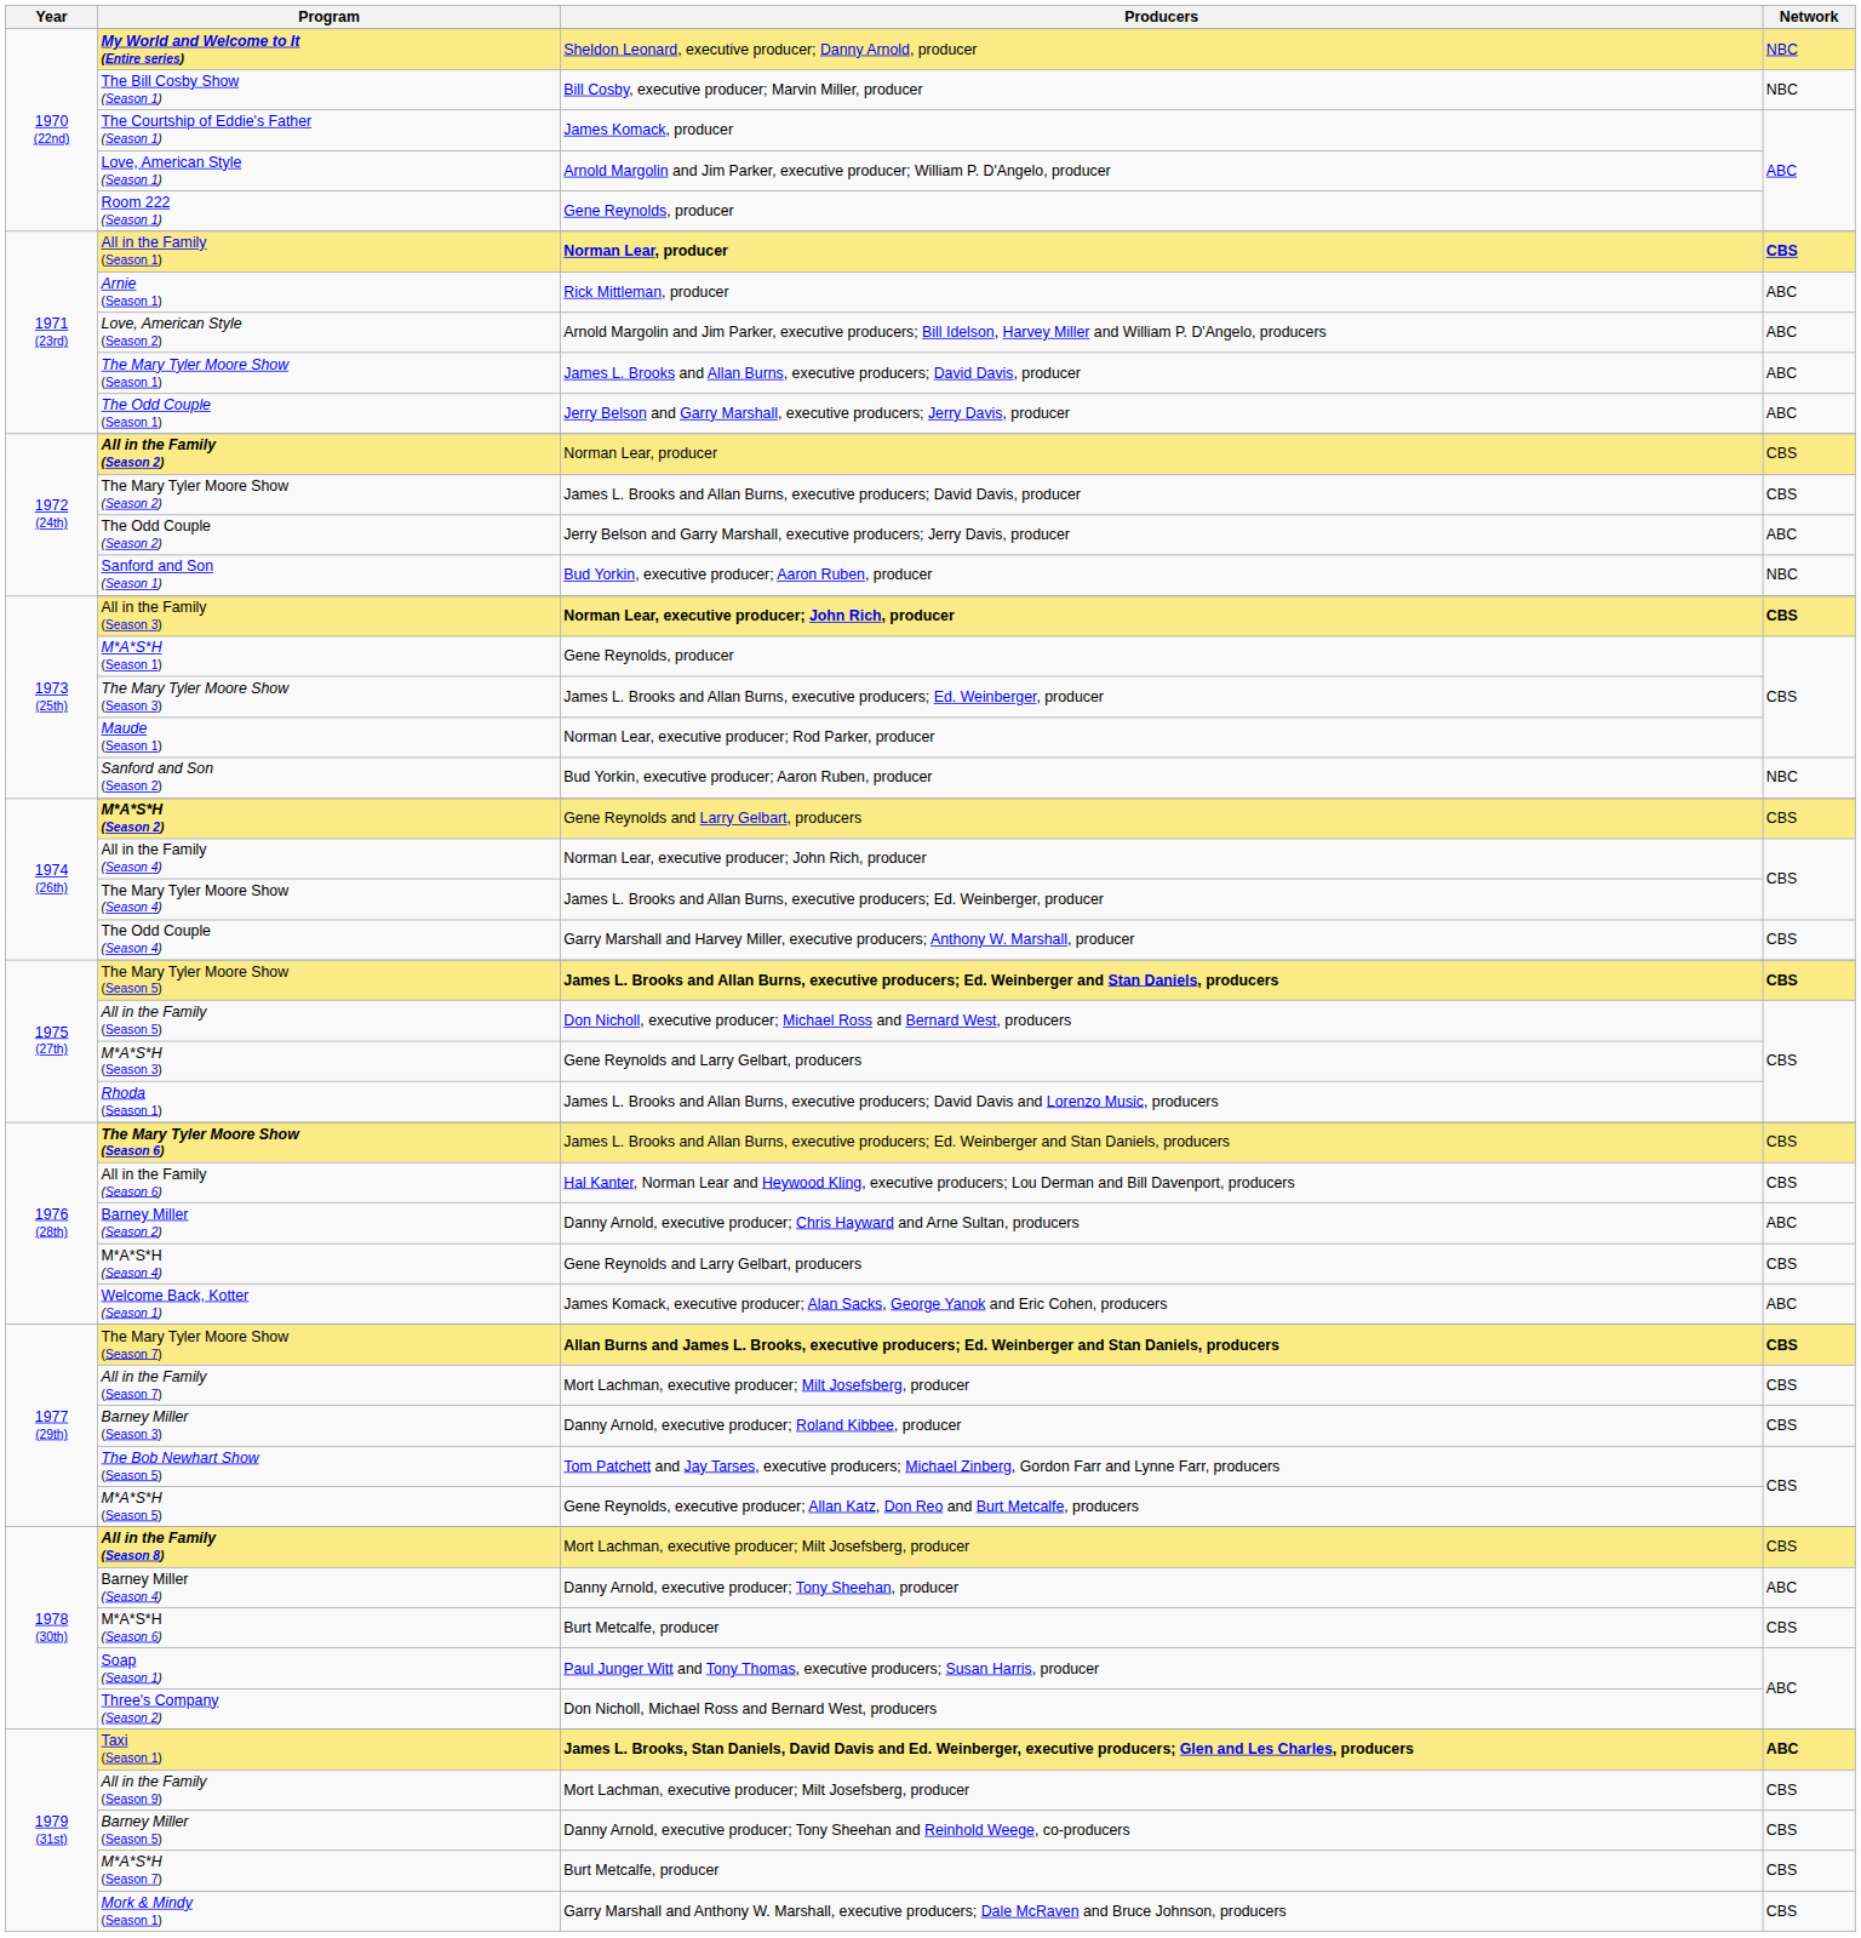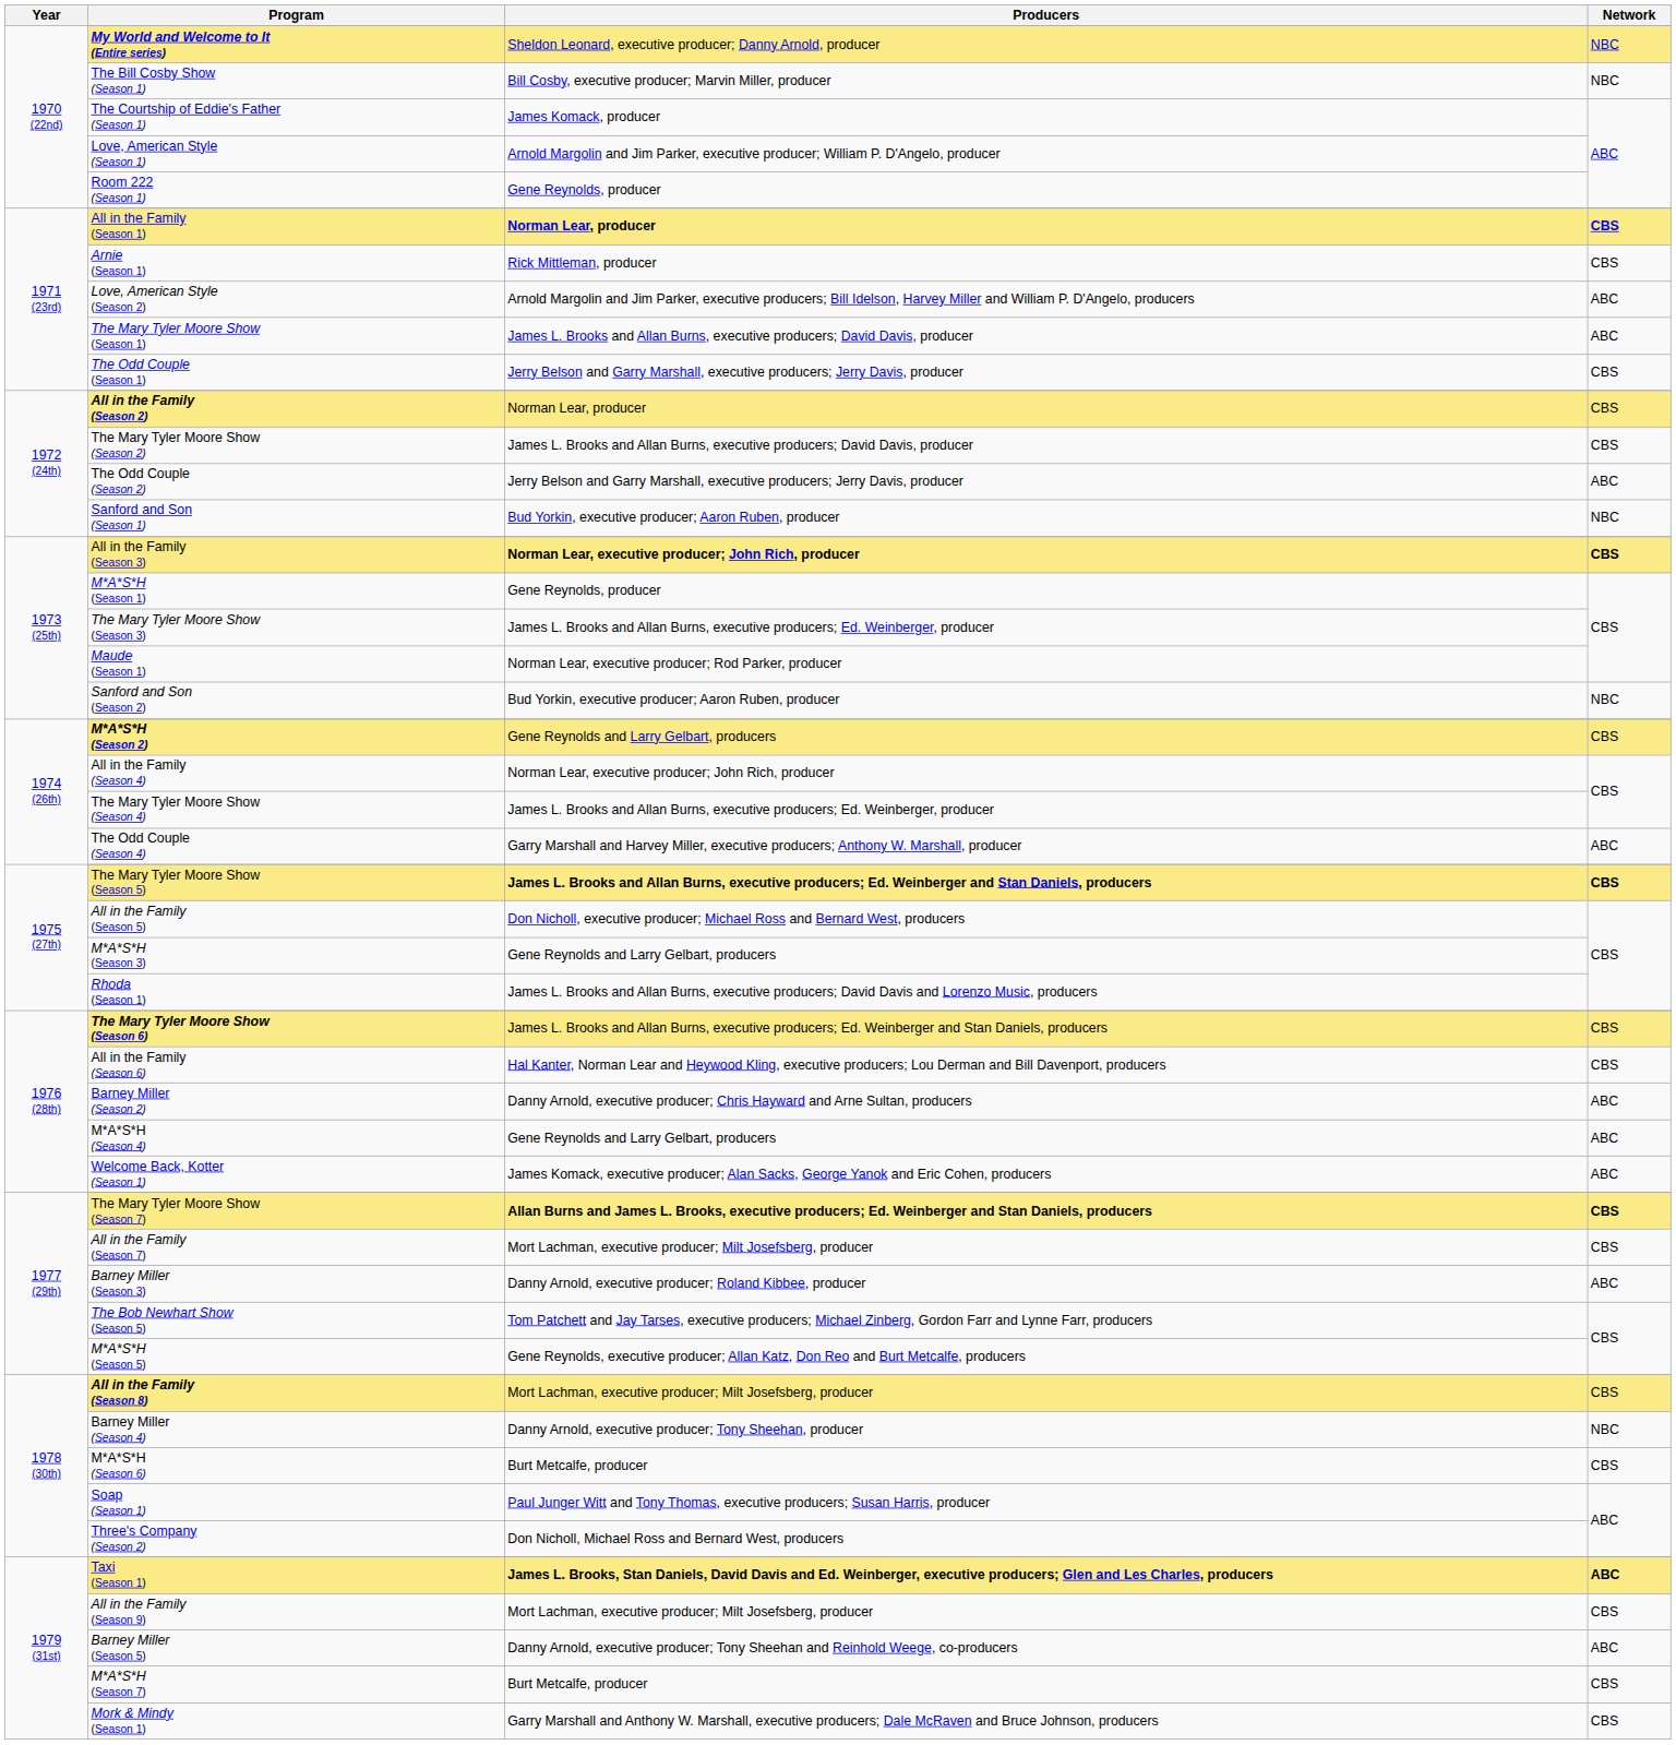 <table class="wikitable" style="width:100%">
 <tr bgcolor="#bebebe">
 <th width="5%">Year</th>
 <th width="25%">Program</th>
 <th width="65%">Producers</th>
 <th width="5%">Network</th>
 </tr>
 <tr>
 <td rowspan="6" style="text-align:center"><a href='#'>1970</a><br><small><a href='#'>(22nd)</a></small><br></td>
 </tr>
 <tr style="background:#FAEB86;">
 <td><strong><em><a href='#'>My World and Welcome to It</a><em><br><small>(<a href='#'>Entire series</a>)</small><strong></td>
 <td></strong><a href='#'>Sheldon Leonard</a>, executive producer; <a href='#'>Danny Arnold</a>, producer<strong></td>
 <td></strong><a href='#'>NBC</a><strong></td>
 </tr>
 <tr>
 <td></em><a href='#'>The Bill Cosby Show</a><em><br><small>(<a href='#'>Season 1</a>)</small></td>
 <td><a href='#'>Bill Cosby</a>, executive producer; Marvin Miller, producer</td>
 <td>NBC</td>
 </tr>
 <tr>
 <td></em><a href='#'>The Courtship of Eddie's Father</a><em><br><small>(<a href='#'>Season 1</a>)</small></td>
 <td><a href='#'>James Komack</a>, producer</td>
 <td rowspan="3"><a href='#'>ABC</a></td>
 </tr>
 <tr>
 <td></em><a href='#'>Love, American Style</a><em><br><small>(<a href='#'>Season 1</a>)</small></td>
 <td><a href='#'>Arnold Margolin</a> and Jim Parker, executive producer; William P. D'Angelo, producer</td>
 </tr>
 <tr>
 <td></em><a href='#'>Room 222</a><em><br><small>(<a href='#'>Season 1</a>)</small></td>
 <td><a href='#'>Gene Reynolds</a>, producer</td>
 </tr>
 <tr>
 <td rowspan="6" style="text-align:center"><a href='#'>1971</a><br><small><a href='#'>(23rd)</a></small><br></td>
 </tr>
 <tr style="background:#FAEB86;">
 <td></em></strong><a href='#'>All in the Family</a></em><br><small>(<a href='#'>Season 1</a>)</small></strong></td>
 <td><strong><a href='#'>Norman Lear</a>, producer</strong></td>
 <td><strong><a href='#'>CBS</a></strong></td>
 </tr>
 <tr>
 <td><em><a href='#'>Arnie</a></em><br><small>(<a href='#'>Season 1</a>)</small></td>
 <td><a href='#'>Rick Mittleman</a>, producer</td>
-<td>ABC</td>
+<td>CBS</td>
 </tr>
 <tr>
 <td><em>Love, American Style</em><br><small>(<a href='#'>Season 2</a>)</small></td>
 <td>Arnold Margolin and Jim Parker, executive producers; <a href='#'>Bill Idelson</a>, <a href='#'>Harvey Miller</a> and William P. D'Angelo, producers</td>
 <td>ABC</td>
 </tr>
 <tr>
 <td><em><a href='#'>The Mary Tyler Moore Show</a></em><br><small>(<a href='#'>Season 1</a>)</small></td>
 <td><a href='#'>James L. Brooks</a> and <a href='#'>Allan Burns</a>, executive producers; <a href='#'>David Davis</a>, producer</td>
 <td>ABC</td>
 </tr>
 <tr>
 <td><em><a href='#'>The Odd Couple</a></em><br><small>(<a href='#'>Season 1</a>)</small></td>
 <td><a href='#'>Jerry Belson</a> and <a href='#'>Garry Marshall</a>, executive producers; <a href='#'>Jerry Davis</a>, producer</td>
-<td>ABC</td>
+<td>CBS</td>
 </tr>
 <tr>
 <td rowspan="5" style="text-align:center"><a href='#'>1972</a><br><small><a href='#'>(24th)</a></small><br></td>
 </tr>
 <tr style="background:#FAEB86;">
 <td><strong><em>All in the Family<em><br><small>(<a href='#'>Season 2</a>)</small><strong></td>
 <td></strong>Norman Lear, producer<strong></td>
 <td></strong>CBS<strong></td>
 </tr>
 <tr>
 <td></em>The Mary Tyler Moore Show<em><br><small>(<a href='#'>Season 2</a>)</small></td>
 <td>James L. Brooks and Allan Burns, executive producers; David Davis, producer</td>
 <td>CBS</td>
 </tr>
 <tr>
 <td></em>The Odd Couple<em><br><small>(<a href='#'>Season 2</a>)</small></td>
 <td>Jerry Belson and Garry Marshall, executive producers; Jerry Davis, producer</td>
 <td>ABC</td>
 </tr>
 <tr>
 <td></em><a href='#'>Sanford and Son</a><em><br><small>(<a href='#'>Season 1</a>)</small></td>
 <td><a href='#'>Bud Yorkin</a>, executive producer; <a href='#'>Aaron Ruben</a>, producer</td>
 <td>NBC</td>
 </tr>
 <tr>
 <td rowspan="6" style="text-align:center"><a href='#'>1973</a><br><small><a href='#'>(25th)</a></small><br></td>
 </tr>
 <tr style="background:#FAEB86;">
 <td></em></strong>All in the Family</em><br><small>(<a href='#'>Season 3</a>)</small></strong></td>
 <td><strong>Norman Lear, executive producer; <a href='#'>John Rich</a>, producer</strong></td>
 <td><strong>CBS</strong></td>
 </tr>
 <tr>
 <td><em><a href='#'>M*A*S*H</a></em><br><small>(<a href='#'>Season 1</a>)</small></td>
 <td>Gene Reynolds, producer</td>
 <td rowspan=3>CBS</td>
 </tr>
 <tr>
 <td><em>The Mary Tyler Moore Show</em><br><small>(<a href='#'>Season 3</a>)</small></td>
 <td>James L. Brooks and Allan Burns, executive producers; <a href='#'>Ed. Weinberger</a>, producer</td>
 </tr>
 <tr>
 <td><em><a href='#'>Maude</a></em><br><small>(<a href='#'>Season 1</a>)</small></td>
 <td>Norman Lear, executive producer; Rod Parker, producer</td>
 </tr>
 <tr>
 <td><em>Sanford and Son</em><br><small>(<a href='#'>Season 2</a>)</small></td>
 <td>Bud Yorkin, executive producer; Aaron Ruben, producer</td>
 <td>NBC</td>
 </tr>
 <tr>
 <td rowspan="5" style="text-align:center"><a href='#'>1974</a><br><small><a href='#'>(26th)</a></small><br></td>
 </tr>
 <tr style="background:#FAEB86;">
 <td><strong><em>M*A*S*H<em><br><small>(<a href='#'>Season 2</a>)</small><strong></td>
 <td></strong>Gene Reynolds and <a href='#'>Larry Gelbart</a>, producers<strong></td>
 <td></strong>CBS<strong></td>
 </tr>
 <tr>
 <td></em>All in the Family<em><br><small>(<a href='#'>Season 4</a>)</small></td>
 <td>Norman Lear, executive producer; John Rich, producer</td>
 <td rowspan=2>CBS</td>
 </tr>
 <tr>
 <td></em>The Mary Tyler Moore Show<em><br><small>(<a href='#'>Season 4</a>)</small></td>
 <td>James L. Brooks and Allan Burns, executive producers; Ed. Weinberger, producer</td>
 </tr>
 <tr>
 <td></em>The Odd Couple<em><br><small>(<a href='#'>Season 4</a>)</small></td>
 <td>Garry Marshall and Harvey Miller, executive producers; <a href='#'>Anthony W. Marshall</a>, producer</td>
-<td>CBS</td>
+<td>ABC</td>
 </tr>
 <tr>
 <td rowspan="5" style="text-align:center"><a href='#'>1975</a><br><small><a href='#'>(27th)</a></small><br></td>
 </tr>
 <tr style="background:#FAEB86;">
 <td></em></strong>The Mary Tyler Moore Show</em><br><small>(<a href='#'>Season 5</a>)</small></strong></td>
 <td><strong>James L. Brooks and Allan Burns, executive producers; Ed. Weinberger and <a href='#'>Stan Daniels</a>, producers</strong></td>
 <td><strong>CBS</strong></td>
 </tr>
 <tr>
 <td><em>All in the Family</em><br><small>(<a href='#'>Season 5</a>)</small></td>
 <td><a href='#'>Don Nicholl</a>, executive producer; <a href='#'>Michael Ross</a> and <a href='#'>Bernard West</a>, producers</td>
 <td rowspan=3>CBS</td>
 </tr>
 <tr>
 <td><em>M*A*S*H</em><br><small>(<a href='#'>Season 3</a>)</small></td>
 <td>Gene Reynolds and Larry Gelbart, producers</td>
 </tr>
 <tr>
 <td><em><a href='#'>Rhoda</a></em><br><small>(<a href='#'>Season 1</a>)</small></td>
 <td>James L. Brooks and Allan Burns, executive producers; David Davis and <a href='#'>Lorenzo Music</a>, producers</td>
 </tr>
 <tr>
 <td rowspan="6" style="text-align:center"><a href='#'>1976</a><br><small><a href='#'>(28th)</a></small><br></td>
 </tr>
 <tr style="background:#FAEB86;">
 <td><strong><em>The Mary Tyler Moore Show<em><br><small>(<a href='#'>Season 6</a>)</small><strong></td>
 <td></strong>James L. Brooks and Allan Burns, executive producers; Ed. Weinberger and Stan Daniels, producers<strong></td>
 <td></strong>CBS<strong></td>
 </tr>
 <tr>
 <td></em>All in the Family<em><br><small>(<a href='#'>Season 6</a>)</small></td>
 <td><a href='#'>Hal Kanter</a>, Norman Lear and <a href='#'>Heywood Kling</a>, executive producers; Lou Derman and Bill Davenport, producers</td>
 <td>CBS</td>
 </tr>
 <tr>
 <td></em><a href='#'>Barney Miller</a><em><br><small>(<a href='#'>Season 2</a>)</small></td>
 <td>Danny Arnold, executive producer; <a href='#'>Chris Hayward</a> and Arne Sultan, producers</td>
 <td>ABC</td>
 </tr>
 <tr>
 <td></em>M*A*S*H<em><br><small>(<a href='#'>Season 4</a>)</small></td>
 <td>Gene Reynolds and Larry Gelbart, producers</td>
-<td>CBS</td>
+<td>ABC</td>
 </tr>
 <tr>
 <td></em><a href='#'>Welcome Back, Kotter</a><em><br><small>(<a href='#'>Season 1</a>)</small></td>
 <td>James Komack, executive producer; <a href='#'>Alan Sacks</a>, <a href='#'>George Yanok</a> and Eric Cohen, producers</td>
 <td>ABC</td>
 </tr>
 <tr>
 <td rowspan="6" style="text-align:center"><a href='#'>1977</a><br><small><a href='#'>(29th)</a></small><br></td>
 </tr>
 <tr style="background:#FAEB86;">
 <td></em></strong>The Mary Tyler Moore Show</em><br><small>(<a href='#'>Season 7</a>)</small></strong></td>
 <td><strong>Allan Burns and James L. Brooks, executive producers; Ed. Weinberger and Stan Daniels, producers</strong></td>
 <td><strong>CBS</strong></td>
 </tr>
 <tr>
 <td><em>All in the Family</em><br><small>(<a href='#'>Season 7</a>)</small></td>
 <td>Mort Lachman, executive producer; <a href='#'>Milt Josefsberg</a>, producer</td>
 <td>CBS</td>
 </tr>
 <tr>
 <td><em>Barney Miller</em><br><small>(<a href='#'>Season 3</a>)</small></td>
 <td>Danny Arnold, executive producer; <a href='#'>Roland Kibbee</a>, producer</td>
-<td>CBS</td>
+<td>ABC</td>
 </tr>
 <tr>
 <td><em><a href='#'>The Bob Newhart Show</a></em><br><small>(<a href='#'>Season 5</a>)</small></td>
 <td><a href='#'>Tom Patchett</a> and <a href='#'>Jay Tarses</a>, executive producers; <a href='#'>Michael Zinberg</a>, Gordon Farr and Lynne Farr, producers</td>
 <td rowspan=2>CBS</td>
 </tr>
 <tr>
 <td><em>M*A*S*H</em><br><small>(<a href='#'>Season 5</a>)</small></td>
 <td>Gene Reynolds, executive producer; <a href='#'>Allan Katz</a>, <a href='#'>Don Reo</a> and <a href='#'>Burt Metcalfe</a>, producers</td>
 </tr>
 <tr>
 <td rowspan="6" style="text-align:center"><a href='#'>1978</a><br><small><a href='#'>(30th)</a></small><br></td>
 </tr>
 <tr style="background:#FAEB86;">
 <td><strong><em>All in the Family<em><br><small>(<a href='#'>Season 8</a>)</small><strong></td>
 <td></strong>Mort Lachman, executive producer; Milt Josefsberg, producer<strong></td>
 <td></strong>CBS<strong></td>
 </tr>
 <tr>
 <td></em>Barney Miller<em><br><small>(<a href='#'>Season 4</a>)</small></td>
 <td>Danny Arnold, executive producer; <a href='#'>Tony Sheehan</a>, producer</td>
-<td>ABC</td>
+<td>NBC</td>
 </tr>
 <tr>
 <td></em>M*A*S*H<em><br><small>(<a href='#'>Season 6</a>)</small></td>
 <td>Burt Metcalfe, producer</td>
 <td>CBS</td>
 </tr>
 <tr>
 <td></em><a href='#'>Soap</a><em><br><small>(<a href='#'>Season 1</a>)</small></td>
 <td><a href='#'>Paul Junger Witt</a> and <a href='#'>Tony Thomas</a>, executive producers; <a href='#'>Susan Harris</a>, producer</td>
 <td rowspan="2">ABC</td>
 </tr>
 <tr>
 <td></em><a href='#'>Three's Company</a><em><br><small>(<a href='#'>Season 2</a>)</small></td>
 <td>Don Nicholl, Michael Ross and Bernard West, producers</td>
 </tr>
 <tr>
 <td rowspan="6" style="text-align:center"><a href='#'>1979</a><br><small><a href='#'>(31st)</a></small><br></td>
 </tr>
 <tr style="background:#FAEB86;">
 <td></em></strong><a href='#'>Taxi</a></em><br><small>(<a href='#'>Season 1</a>)</small></strong></td>
 <td><strong>James L. Brooks, Stan Daniels, David Davis and Ed. Weinberger, executive producers; <a href='#'>Glen and Les Charles</a>, producers</strong></td>
 <td><strong>ABC</strong></td>
 </tr>
 <tr>
 <td><em>All in the Family</em><br><small>(<a href='#'>Season 9</a>)</small></td>
 <td>Mort Lachman, executive producer; Milt Josefsberg, producer</td>
 <td>CBS</td>
 </tr>
 <tr>
 <td><em>Barney Miller</em><br><small>(<a href='#'>Season 5</a>)</small></td>
 <td>Danny Arnold, executive producer; Tony Sheehan and <a href='#'>Reinhold Weege</a>, co-producers</td>
-<td>CBS</td>
+<td>ABC</td>
 </tr>
 <tr>
 <td><em>M*A*S*H</em><br><small>(<a href='#'>Season 7</a>)</small></td>
 <td>Burt Metcalfe, producer</td>
 <td>CBS</td>
 </tr>
 <tr>
 <td><em><a href='#'>Mork & Mindy</a></em><br><small>(<a href='#'>Season 1</a>)</small></td>
 <td>Garry Marshall and Anthony W. Marshall, executive producers; <a href='#'>Dale McRaven</a> and Bruce Johnson, producers</td>
 <td>CBS</td>
 </tr>
 </table>
